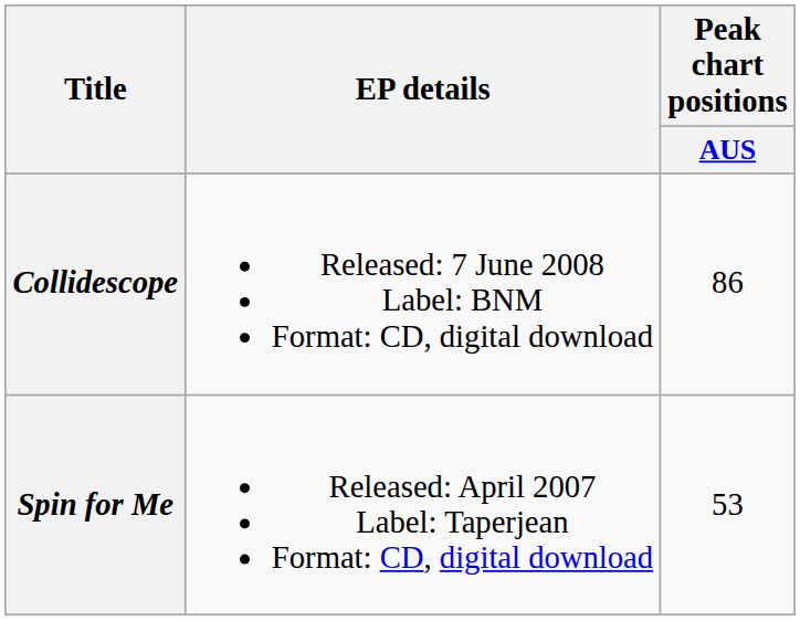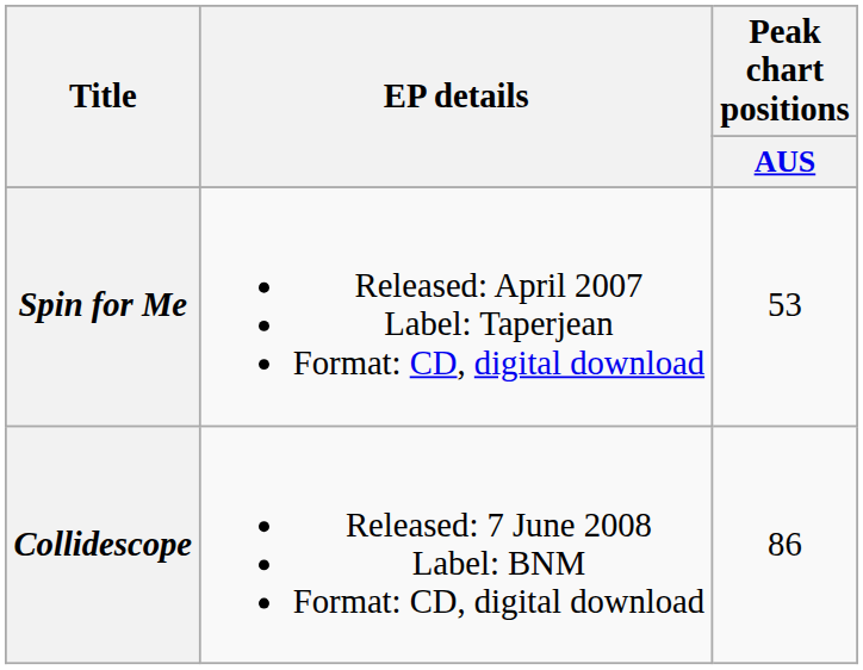 <table class="wikitable plainrowheaders" style="text-align:center;" border="1">
 <tr>
 <th scope="col" rowspan="2">Title</th>
 <th scope="col" rowspan="2">EP details</th>
 <th scope="col" colspan="1">Peak chart positions</th>
 </tr>
 <tr>
 <th scope="col" style="width:3em;font-size:90%;"><a href='#'>AUS</a><br></th>
 </tr>
 <tr>
+<th scope="row"><em>Spin for Me</em></th>
+<td><br><ul><li>Released: April 2007</li><li>Label: Taperjean</li><li>Format: <a href='#'>CD</a>, <a href='#'>digital download</a></li></ul></td>
+<td>53</td>
+</tr>
+<tr>
 <th scope="row"><em>Collidescope</em></th>
 <td><br><ul><li>Released: 7 June 2008</li><li>Label: BNM</li><li>Format: CD, digital download</li></ul></td>
 <td>86</td>
 </tr>
-<tr>
-<th scope="row"><em>Spin for Me</em></th>
-<td><br><ul><li>Released: April 2007</li><li>Label: Taperjean</li><li>Format: <a href='#'>CD</a>, <a href='#'>digital download</a></li></ul></td>
-<td>53</td>
-</tr>
 </table>
